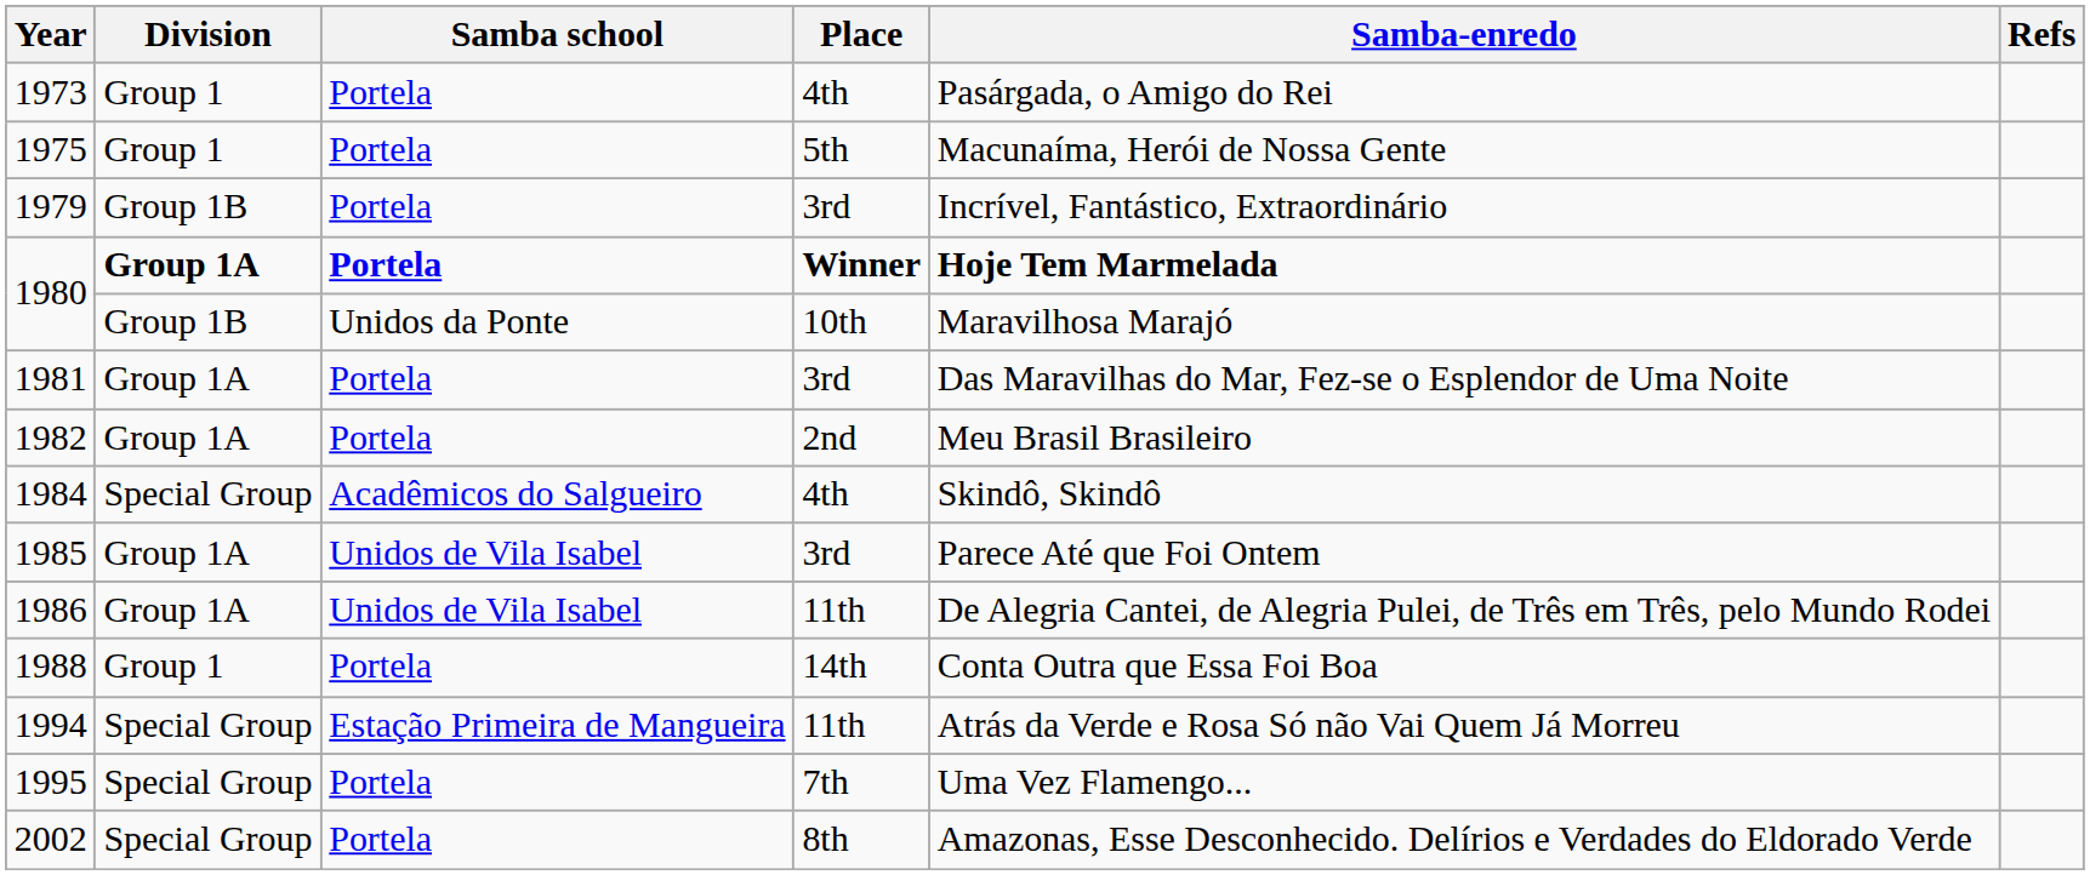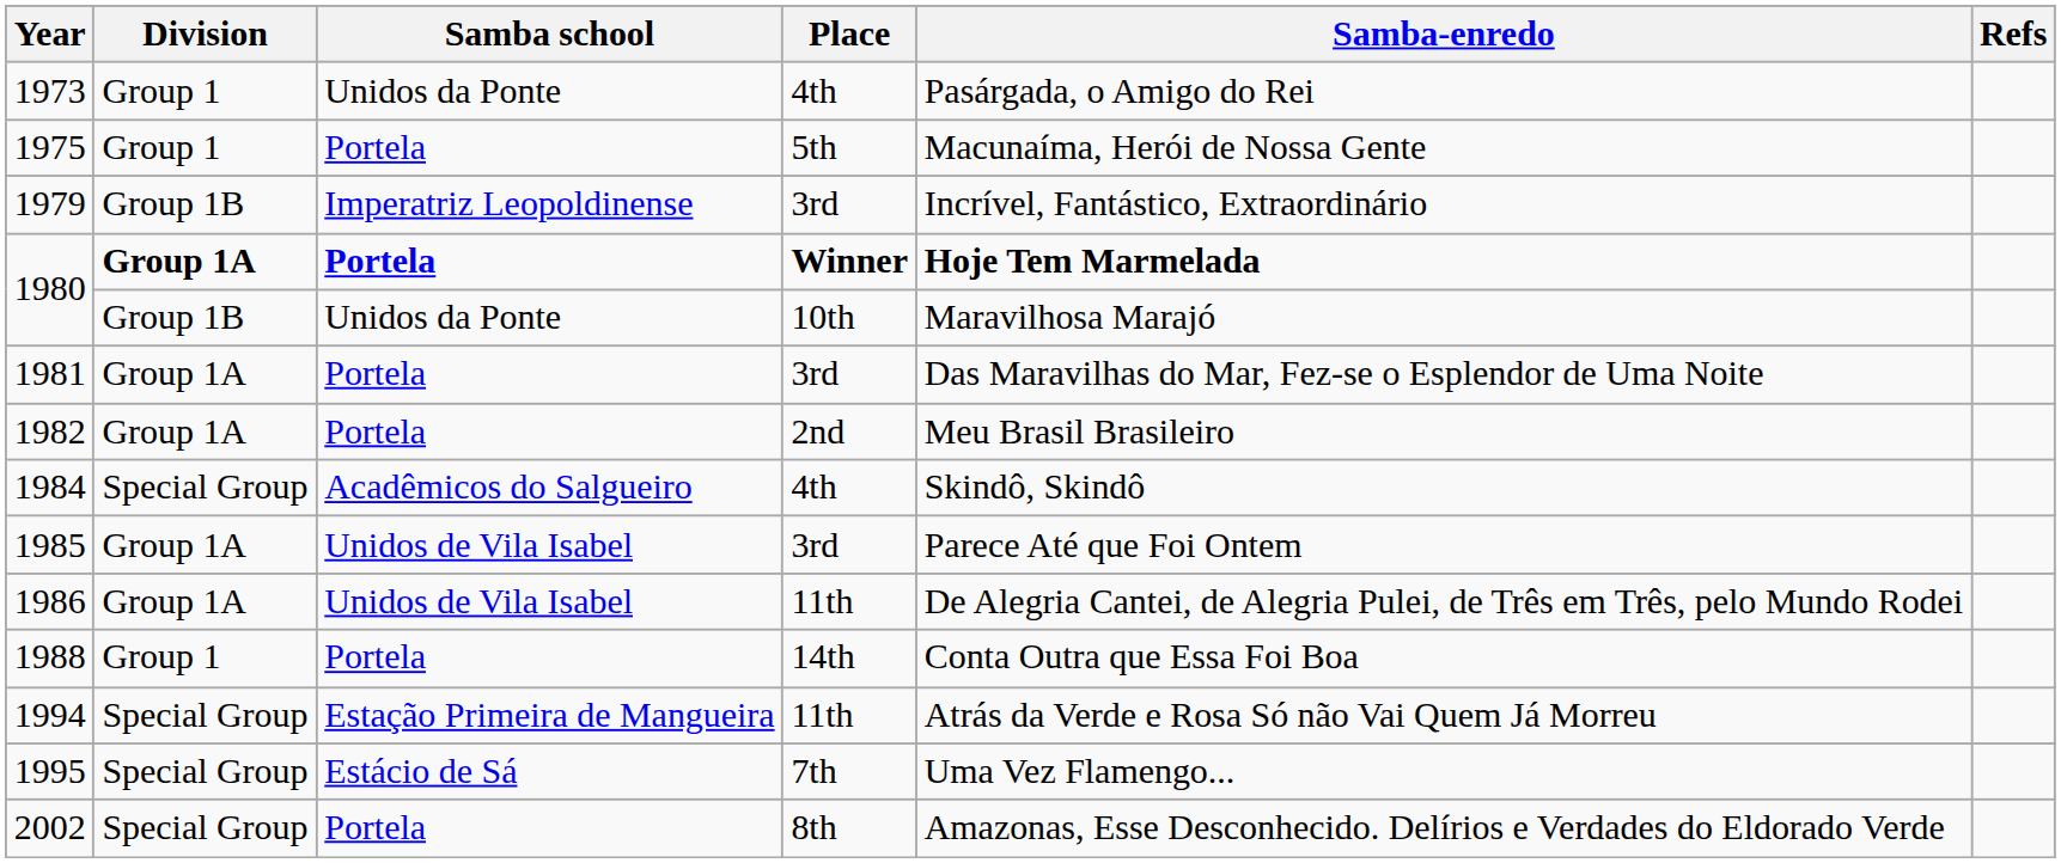 <table class="wikitable sortable">
 <tr valign=bottom>
 <th>Year</th>
 <th>Division</th>
 <th>Samba school</th>
 <th>Place</th>
 <th><a href='#'>Samba-enredo</a></th>
 <th>Refs</th>
 </tr>
 <tr>
 <td>1973</td>
 <td>Group 1</td>
-<td><a href='#'>Portela</a></td>
+<td>Unidos da Ponte</td>
 <td>4th</td>
 <td>Pasárgada, o Amigo do Rei</td>
 <td></td>
 </tr>
 <tr>
 <td>1975</td>
 <td>Group 1</td>
 <td><a href='#'>Portela</a></td>
 <td>5th</td>
 <td>Macunaíma, Herói de Nossa Gente</td>
 <td></td>
 </tr>
 <tr>
 <td>1979</td>
 <td>Group 1B</td>
-<td><a href='#'>Portela</a></td>
+<td><a href='#'>Imperatriz Leopoldinense</a></td>
 <td>3rd</td>
 <td>Incrível, Fantástico, Extraordinário</td>
 <td></td>
 </tr>
 <tr>
 <td rowspan=2>1980</td>
 <td><strong>Group 1A</strong></td>
 <td><strong><a href='#'>Portela</a></strong></td>
 <td><strong> Winner</strong></td>
 <td><strong>Hoje Tem Marmelada</strong></td>
 <td></td>
 </tr>
 <tr>
 <td>Group 1B</td>
 <td>Unidos da Ponte</td>
 <td>10th</td>
 <td>Maravilhosa Marajó</td>
 <td></td>
 </tr>
 <tr>
 <td>1981</td>
 <td>Group 1A</td>
 <td><a href='#'>Portela</a></td>
 <td>3rd</td>
 <td>Das Maravilhas do Mar, Fez-se o Esplendor de Uma Noite</td>
 <td></td>
 </tr>
 <tr>
 <td>1982</td>
 <td>Group 1A</td>
 <td><a href='#'>Portela</a></td>
 <td>2nd</td>
 <td>Meu Brasil Brasileiro</td>
 <td></td>
 </tr>
 <tr>
 <td>1984</td>
 <td>Special Group</td>
 <td><a href='#'>Acadêmicos do Salgueiro</a></td>
 <td>4th</td>
 <td>Skindô, Skindô</td>
 <td></td>
 </tr>
 <tr>
 <td>1985</td>
 <td>Group 1A</td>
 <td><a href='#'>Unidos de Vila Isabel</a></td>
 <td>3rd</td>
 <td>Parece Até que Foi Ontem</td>
 <td></td>
 </tr>
 <tr>
 <td>1986</td>
 <td>Group 1A</td>
 <td><a href='#'>Unidos de Vila Isabel</a></td>
 <td>11th</td>
 <td>De Alegria Cantei, de Alegria Pulei, de Três em Três, pelo Mundo Rodei</td>
 <td></td>
 </tr>
 <tr>
 <td>1988</td>
 <td>Group 1</td>
 <td><a href='#'>Portela</a></td>
 <td>14th</td>
 <td>Conta Outra que Essa Foi Boa</td>
 <td></td>
 </tr>
 <tr>
 <td>1994</td>
 <td>Special Group</td>
 <td><a href='#'>Estação Primeira de Mangueira</a></td>
 <td>11th</td>
 <td>Atrás da Verde e Rosa Só não Vai Quem Já Morreu</td>
 <td></td>
 </tr>
 <tr>
 <td>1995</td>
 <td>Special Group</td>
-<td><a href='#'>Portela</a></td>
+<td><a href='#'>Estácio de Sá</a></td>
 <td>7th</td>
 <td>Uma Vez Flamengo...</td>
 <td></td>
 </tr>
 <tr>
 <td>2002</td>
 <td>Special Group</td>
 <td><a href='#'>Portela</a></td>
 <td>8th</td>
 <td>Amazonas, Esse Desconhecido. Delírios e Verdades do Eldorado Verde</td>
 <td></td>
 </tr>
 </table>
